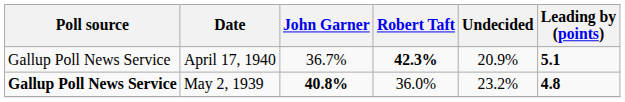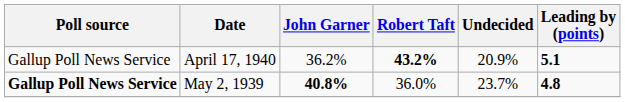 <table class="wikitable sortable collapsible collapsed">
 <tr>
 <th>Poll source</th>
 <th>Date</th>
 <th><a href='#'>John Garner</a><br><small></small></th>
 <th><a href='#'>Robert Taft</a><br><small></small></th>
 <th>Undecided</th>
 <th>Leading by<br>(<a href='#'>points</a>)</th>
 </tr>
 <tr>
 <td>Gallup Poll News Service</td>
 <td>April 17, 1940</td>
-<td align="center">36.7%</td>
-<td align="center" ><strong>42.3%</strong></td>
+<td align="center">36.2%</td>
+<td align="center" ><strong>43.2%</strong></td>
 <td align="center">20.9%</td>
 <td><strong>5.1</strong></td>
 </tr>
 <tr>
 <td><strong>Gallup Poll News Service</strong></td>
 <td>May 2, 1939</td>
 <td align="center"  ><strong>40.8%</strong></td>
 <td align="center">36.0%</td>
-<td align="center">23.2%</td>
+<td align="center">23.7%</td>
 <td><strong>4.8</strong></td>
 </tr>
 <tr>
 </tr>
 </table>
